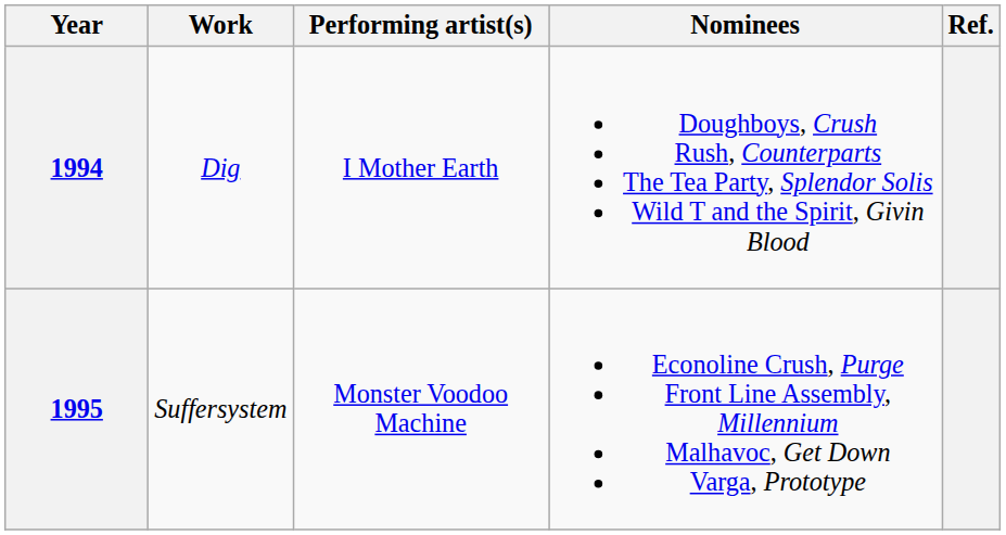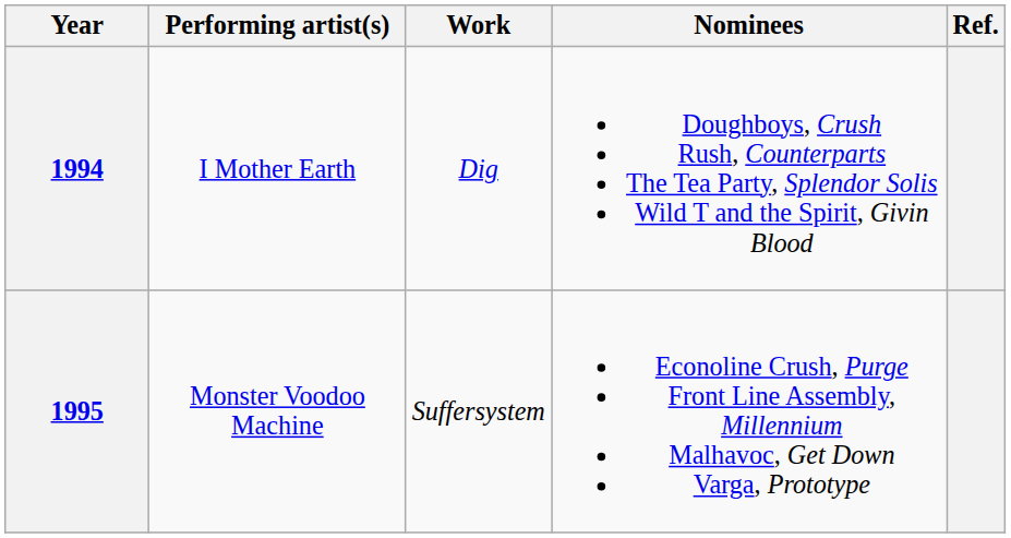 <table class="wikitable plainrowheaders sortable" style="text-align:center;">
 <tr>
 <th scope="col" style="width:5em;">Year</th>
+<th scope="col">Performing artist(s)</th>
 <th scope="col">Work</th>
-<th scope="col">Performing artist(s)</th>
 <th scope="col" class="unsortable">Nominees</th>
 <th scope="col" class="unsortable">Ref.</th>
 </tr>
 <tr>
 <th style="text-align:center;" scope="row"><a href='#'>1994</a></th>
+<td scope="row"><a href='#'>I Mother Earth</a></td>
 <td scope="row"><em><a href='#'>Dig</a></em></td>
-<td scope="row"><a href='#'>I Mother Earth</a></td>
 <td><br><ul><li><a href='#'>Doughboys</a>, <em><a href='#'>Crush</a></em></li><li><a href='#'>Rush</a>, <em><a href='#'>Counterparts</a></em></li><li><a href='#'>The Tea Party</a>, <em><a href='#'>Splendor Solis</a></em></li><li><a href='#'>Wild T and the Spirit</a>, <em>Givin Blood</em></li></ul></td>
 <th style="text-align:center;" scope="row"></th>
 </tr>
 <tr>
 <th style="text-align:center;" scope="row"><a href='#'>1995</a></th>
+<td scope="row"><a href='#'>Monster Voodoo Machine</a></td>
 <td scope="row"><em>Suffersystem</em></td>
-<td scope="row"><a href='#'>Monster Voodoo Machine</a></td>
 <td><br><ul><li><a href='#'>Econoline Crush</a>, <em><a href='#'>Purge</a></em></li><li><a href='#'>Front Line Assembly</a>, <em><a href='#'>Millennium</a></em></li><li><a href='#'>Malhavoc</a>, <em>Get Down</em></li><li><a href='#'>Varga</a>, <em>Prototype</em></li></ul></td>
 <th style="text-align:center;" scope="row"></th>
 </tr>
 </table>
